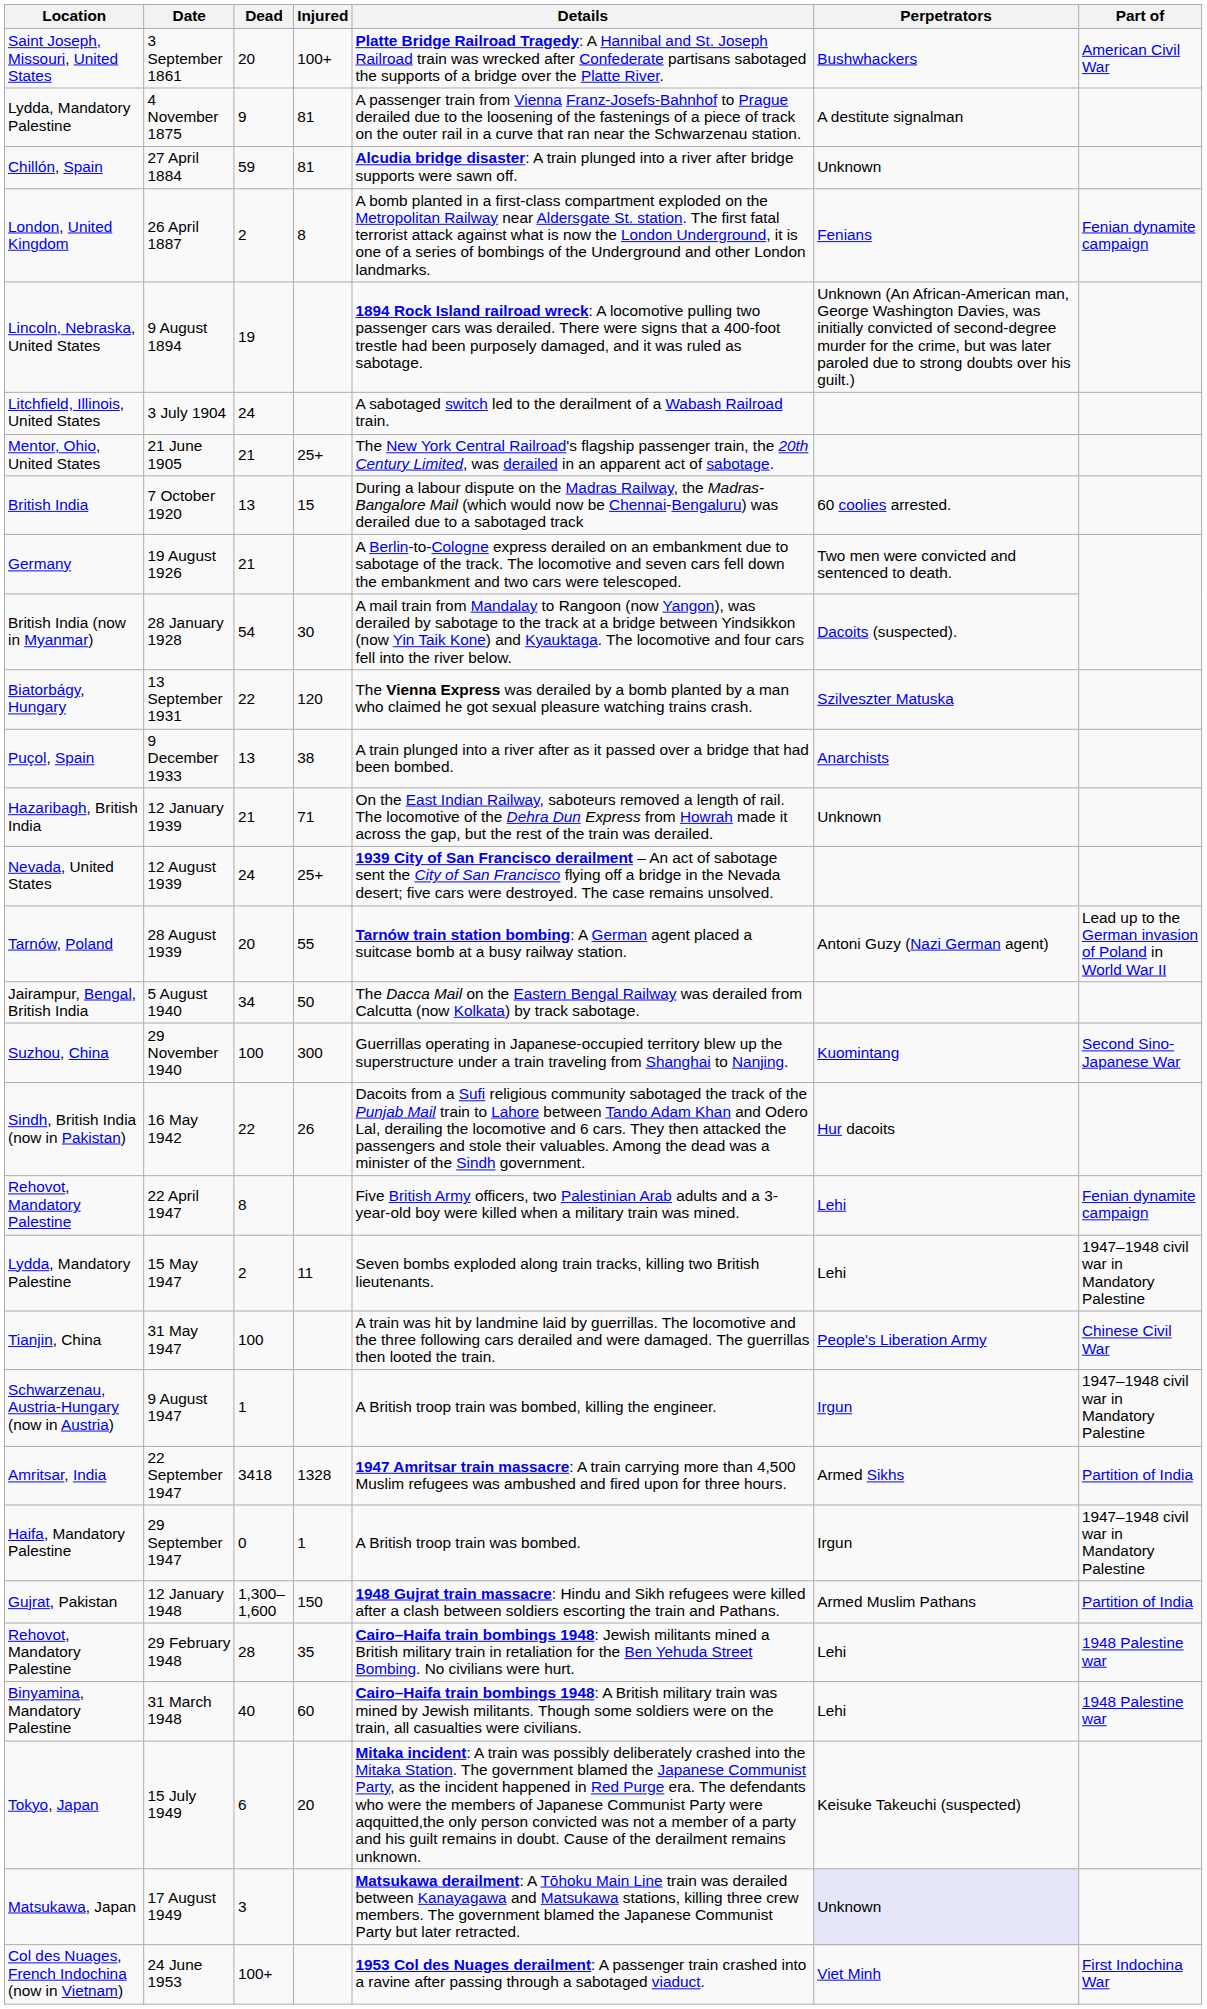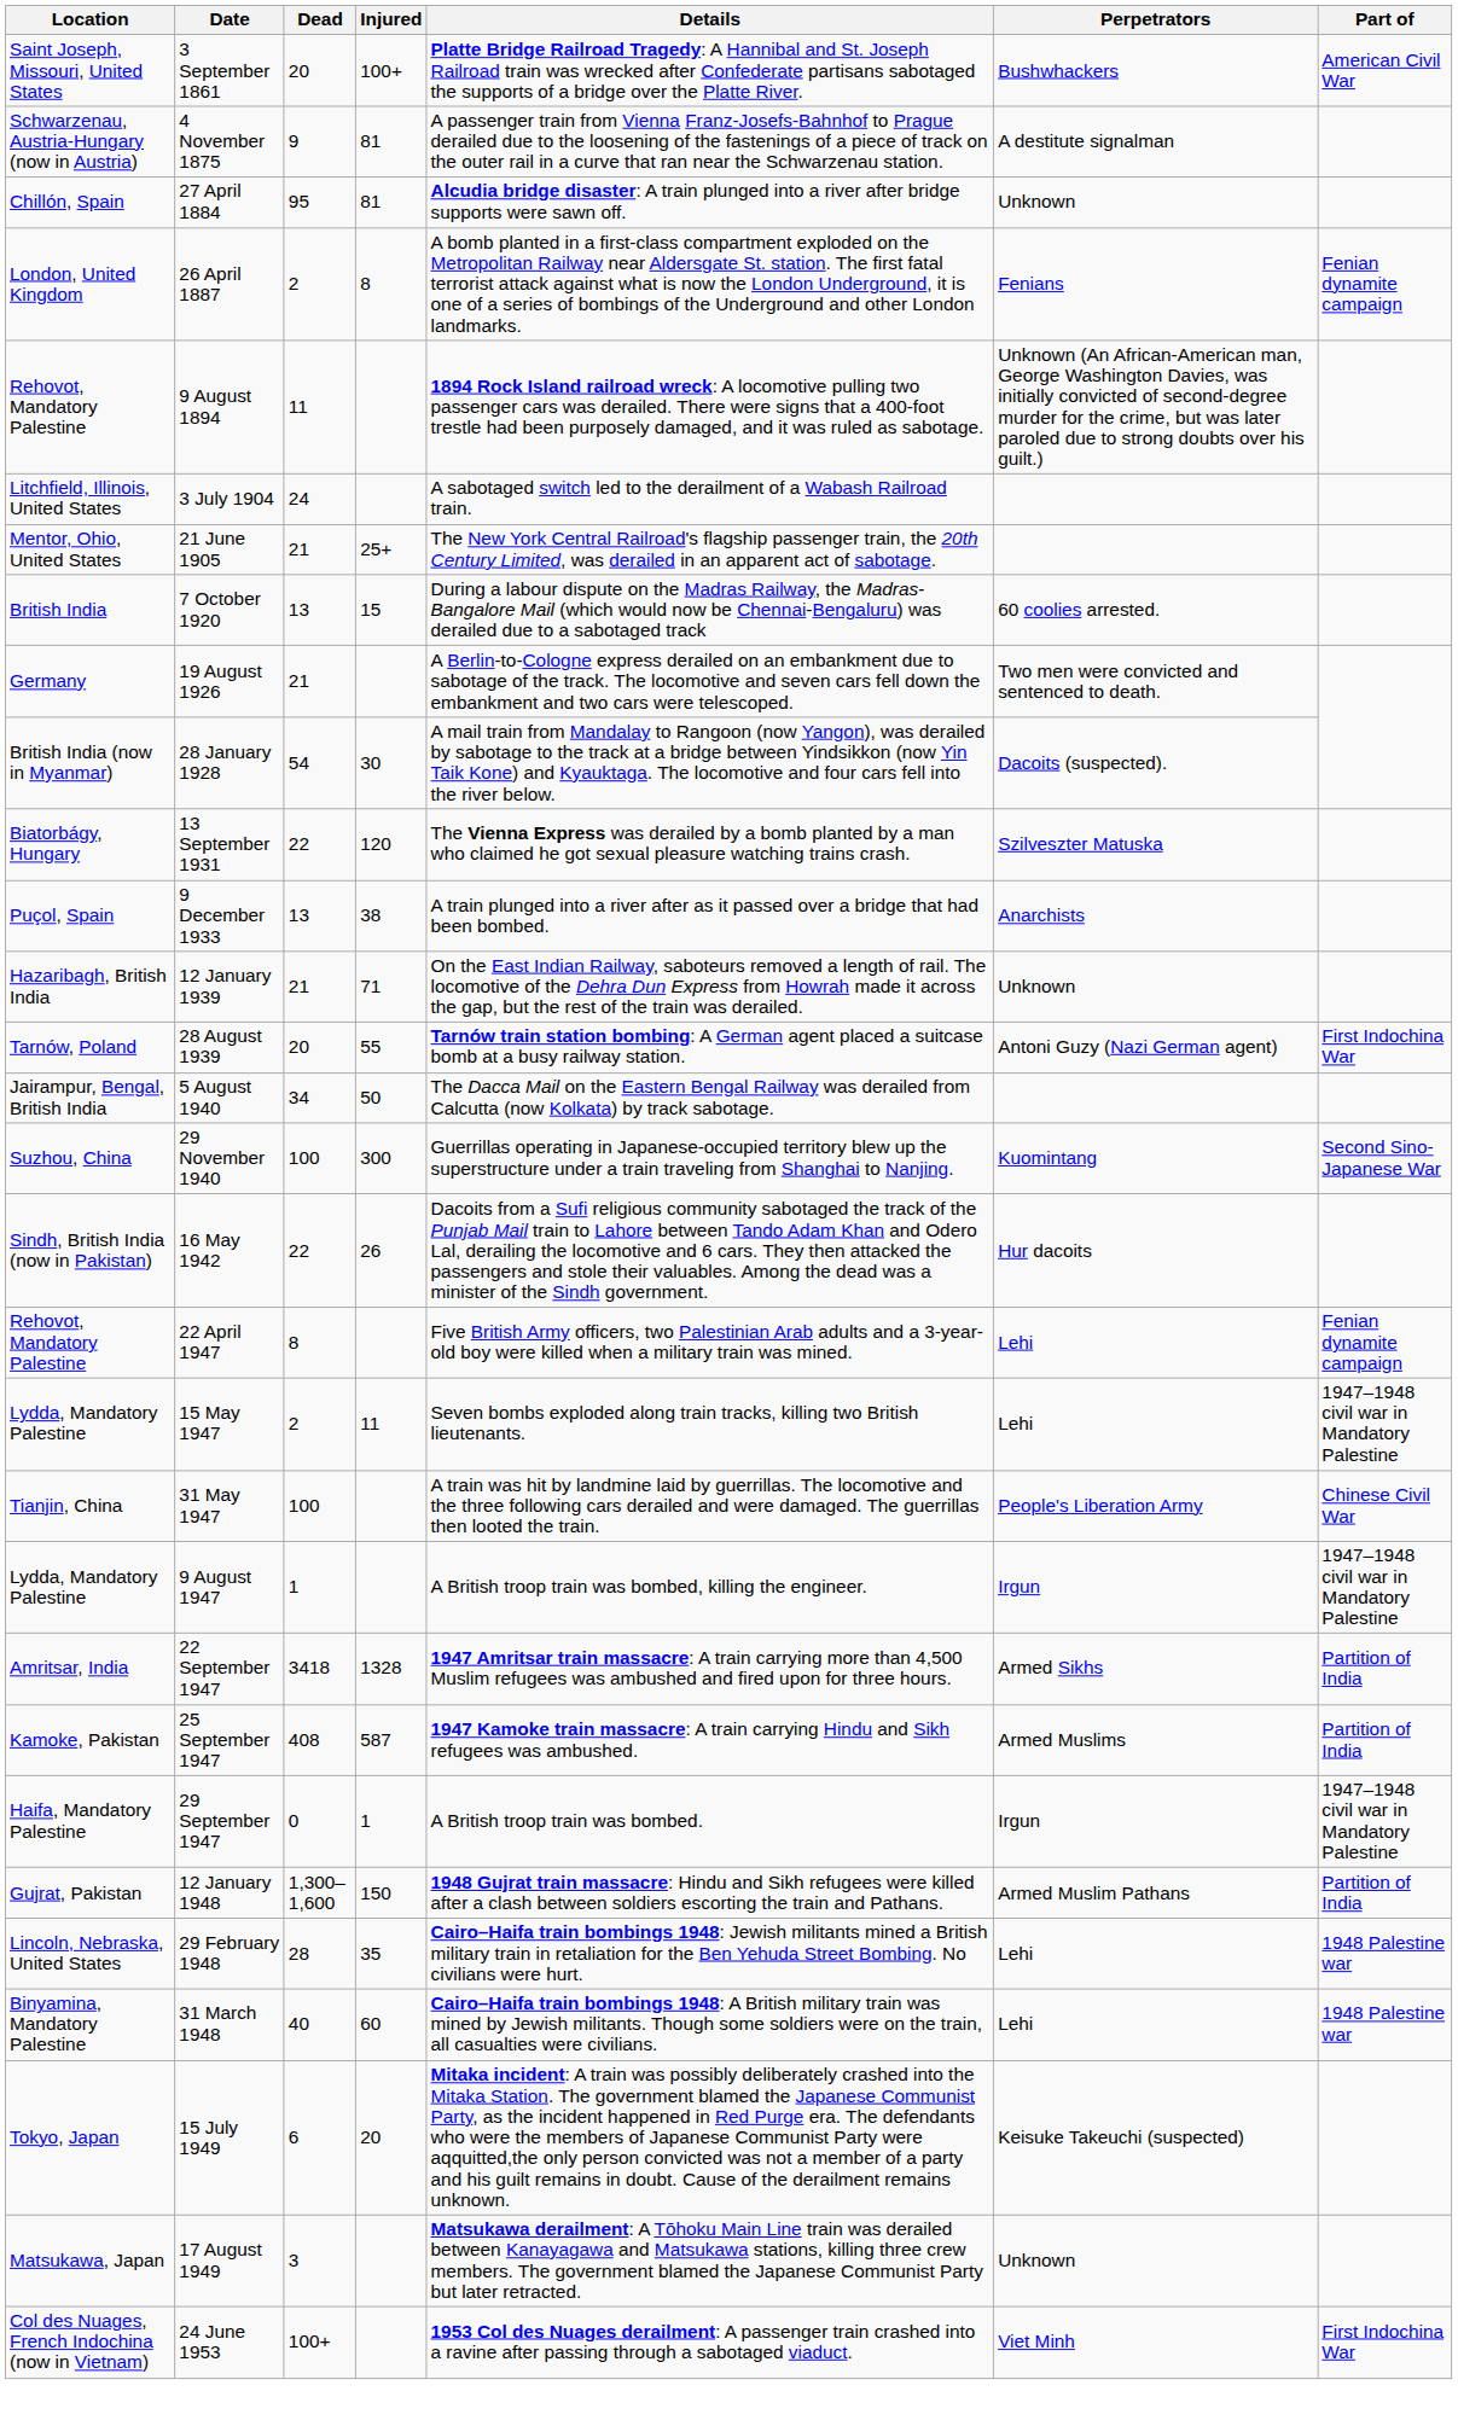 <table class="wikitable sortable">
 <tr>
 <th>Location</th>
 <th>Date</th>
 <th>Dead</th>
 <th>Injured</th>
 <th>Details</th>
 <th>Perpetrators</th>
 <th>Part of</th>
 </tr>
 <tr>
 <td> <a href='#'>Saint Joseph, Missouri</a>, <a href='#'>United States</a></td>
 <td>3 September 1861</td>
 <td>20</td>
 <td>100+</td>
 <td><strong><a href='#'>Platte Bridge Railroad Tragedy</a></strong>: A <a href='#'>Hannibal and St. Joseph Railroad</a> train was wrecked after <a href='#'>Confederate</a> partisans sabotaged the supports of a bridge over the <a href='#'>Platte River</a>.</td>
 <td><a href='#'>Bushwhackers</a></td>
 <td><a href='#'>American Civil War</a></td>
 </tr>
 <tr>
-<td> Lydda, Mandatory Palestine</td>
+<td> <a href='#'>Schwarzenau</a>, <a href='#'>Austria-Hungary</a> (now in <a href='#'>Austria</a>)</td>
 <td>4 November 1875</td>
 <td>9</td>
 <td>81</td>
 <td>A passenger train from <a href='#'>Vienna</a> <a href='#'>Franz-Josefs-Bahnhof</a> to <a href='#'>Prague</a> derailed due to the loosening of the fastenings of a piece of track on the outer rail in a curve that ran near the Schwarzenau station.</td>
 <td>A destitute signalman</td>
 <td></td>
 </tr>
 <tr>
 <td> <a href='#'>Chillón</a>, <a href='#'>Spain</a></td>
 <td>27 April 1884</td>
-<td>59</td>
+<td>95</td>
 <td>81</td>
 <td><strong><a href='#'>Alcudia bridge disaster</a></strong>: A train plunged into a river after bridge supports were sawn off.</td>
 <td>Unknown</td>
 <td></td>
 </tr>
 <tr>
 <td> <a href='#'>London</a>, <a href='#'>United Kingdom</a></td>
 <td>26 April 1887</td>
 <td>2</td>
 <td>8</td>
 <td>A bomb planted in a first-class compartment exploded on the <a href='#'>Metropolitan Railway</a>  near <a href='#'>Aldersgate St. station</a>. The first fatal terrorist attack against what is now the <a href='#'>London Underground</a>, it is one of a series of bombings of the Underground and other London landmarks.</td>
 <td><a href='#'>Fenians</a></td>
 <td><a href='#'>Fenian dynamite campaign</a></td>
 </tr>
 <tr>
-<td> <a href='#'>Lincoln, Nebraska</a>, United States</td>
+<td> <a href='#'>Rehovot</a>, Mandatory Palestine</td>
 <td>9 August 1894</td>
-<td>19</td>
+<td>11</td>
 <td></td>
 <td><strong><a href='#'>1894 Rock Island railroad wreck</a></strong>: A locomotive pulling two passenger cars was derailed. There were signs that a 400-foot trestle had been purposely damaged, and it was ruled as sabotage.</td>
 <td>Unknown (An African-American man, George Washington Davies, was initially convicted of second-degree murder for the crime, but was later paroled due to strong doubts over his guilt.)</td>
 <td></td>
 </tr>
 <tr>
 <td> <a href='#'>Litchfield, Illinois</a>, United States</td>
 <td>3 July 1904</td>
 <td>24</td>
 <td></td>
 <td>A sabotaged <a href='#'>switch</a> led to the derailment of a <a href='#'>Wabash Railroad</a> train.</td>
 <td></td>
 <td></td>
 </tr>
 <tr>
 <td> <a href='#'>Mentor, Ohio</a>, United States</td>
 <td>21 June 1905</td>
 <td>21</td>
 <td>25+</td>
 <td>The <a href='#'>New York Central Railroad</a>'s flagship passenger train, the <em><a href='#'>20th Century Limited</a></em>, was <a href='#'>derailed</a> in an apparent act of <a href='#'>sabotage</a>.</td>
 <td></td>
 <td></td>
 </tr>
 <tr>
 <td> <a href='#'>British India</a></td>
 <td>7 October 1920</td>
 <td>13</td>
 <td>15</td>
 <td>During a labour dispute on the <a href='#'>Madras Railway</a>, the <em>Madras-Bangalore Mail</em> (which would now be <a href='#'>Chennai</a>-<a href='#'>Bengaluru</a>) was derailed due to a sabotaged track</td>
 <td>60 <a href='#'>coolies</a> arrested.</td>
 <td></td>
 </tr>
 <tr>
 <td> <a href='#'>Germany</a></td>
 <td>19 August 1926</td>
 <td>21</td>
 <td></td>
 <td>A <a href='#'>Berlin</a>-to-<a href='#'>Cologne</a> express derailed on an embankment due to sabotage of the track. The locomotive and seven cars fell down the embankment and two cars were telescoped.</td>
 <td>Two men were convicted and sentenced to death.</td>
 </tr>
 <tr>
 <td> British India (now in <a href='#'>Myanmar</a>)</td>
 <td>28 January 1928</td>
 <td>54</td>
 <td>30</td>
 <td>A mail train from <a href='#'>Mandalay</a> to Rangoon (now <a href='#'>Yangon</a>), was derailed by sabotage to the track at a bridge between Yindsikkon (now <a href='#'>Yin Taik Kone</a>) and <a href='#'>Kyauktaga</a>. The locomotive and four cars fell into the river  below.</td>
 <td><a href='#'>Dacoits</a> (suspected).</td>
 </tr>
 <tr>
 <td> <a href='#'>Biatorbágy</a>, <a href='#'>Hungary</a></td>
 <td>13 September 1931</td>
 <td>22</td>
 <td>120</td>
 <td>The <strong>Vienna Express</strong> was derailed by a bomb planted by a man who claimed he got sexual pleasure watching trains crash.</td>
 <td><a href='#'>Szilveszter Matuska</a></td>
 <td></td>
 </tr>
 <tr>
 <td> <a href='#'>Puçol</a>, <a href='#'>Spain</a></td>
 <td>9 December 1933</td>
 <td>13</td>
 <td>38</td>
 <td>A train plunged into a river after as it passed over a bridge that had been bombed.</td>
 <td><a href='#'>Anarchists</a></td>
 <td></td>
 </tr>
 <tr>
 <td> <a href='#'>Hazaribagh</a>, British India</td>
 <td>12 January 1939</td>
 <td>21</td>
 <td>71</td>
 <td>On the <a href='#'>East Indian Railway</a>, saboteurs removed a  length of rail. The locomotive of the <em><a href='#'>Dehra Dun</a> Express</em> from <a href='#'>Howrah</a> made it across the gap, but the rest of the train was derailed.</td>
 <td>Unknown</td>
 </tr>
 <tr>
-<td> <a href='#'>Nevada</a>, United States</td>
-<td>12 August 1939</td>
-<td>24</td>
-<td>25+</td>
-<td><strong><a href='#'>1939 City of San Francisco derailment</a></strong> – An act of sabotage sent the <em><a href='#'>City of San Francisco</a></em> flying off a bridge in the Nevada desert; five cars were destroyed. The case remains unsolved.</td>
-<td></td>
-<td></td>
-</tr>
-<tr>
 <td> <a href='#'>Tarnów</a>, <a href='#'>Poland</a></td>
 <td>28 August 1939</td>
 <td>20</td>
 <td>55</td>
 <td><strong><a href='#'>Tarnów train station bombing</a></strong>: A <a href='#'>German</a> agent placed a suitcase bomb at a busy railway station.</td>
 <td>Antoni Guzy (<a href='#'>Nazi German</a> agent)</td>
-<td>Lead up to the <a href='#'>German invasion of Poland</a> in <a href='#'>World War II</a></td>
+<td><a href='#'>First Indochina War</a></td>
 </tr>
 <tr>
 <td> Jairampur, <a href='#'>Bengal</a>, British India</td>
 <td>5 August 1940</td>
 <td>34</td>
 <td>50</td>
 <td>The <em>Dacca Mail</em> on the <a href='#'>Eastern Bengal Railway</a> was derailed  from Calcutta (now <a href='#'>Kolkata</a>) by track sabotage.</td>
 <td></td>
 </tr>
 <tr>
 <td> <a href='#'>Suzhou</a>, <a href='#'>China</a></td>
 <td>29 November 1940</td>
 <td>100</td>
 <td>300</td>
 <td>Guerrillas operating in Japanese-occupied territory blew up the superstructure under a train traveling from <a href='#'>Shanghai</a> to <a href='#'>Nanjing</a>.</td>
 <td><a href='#'>Kuomintang</a></td>
 <td><a href='#'>Second Sino-Japanese War</a></td>
 </tr>
 <tr>
 <td> <a href='#'>Sindh</a>, British India (now in <a href='#'>Pakistan</a>)</td>
 <td>16 May 1942</td>
 <td>22</td>
 <td>26</td>
 <td>Dacoits from a <a href='#'>Sufi</a> religious community sabotaged the track of the <em><a href='#'>Punjab Mail</a></em> train to <a href='#'>Lahore</a> between <a href='#'>Tando Adam Khan</a> and Odero Lal, derailing the locomotive and 6 cars. They then attacked the passengers and stole their valuables. Among the dead was a minister of the <a href='#'>Sindh</a> government.</td>
 <td><a href='#'>Hur</a> dacoits</td>
 <td></td>
 </tr>
 <tr>
 <td> <a href='#'>Rehovot</a>, <a href='#'>Mandatory Palestine</a></td>
 <td>22 April 1947</td>
 <td>8</td>
 <td></td>
 <td>Five <a href='#'>British Army</a> officers, two <a href='#'>Palestinian Arab</a> adults and a 3-year-old boy were killed when a military train was mined.</td>
 <td><a href='#'>Lehi</a></td>
 <td><a href='#'>Fenian dynamite campaign</a></td>
 </tr>
 <tr>
 <td> <a href='#'>Lydda</a>, Mandatory Palestine</td>
 <td>15 May 1947</td>
 <td>2</td>
 <td>11</td>
 <td>Seven bombs exploded along train tracks, killing two British lieutenants.</td>
 <td>Lehi</td>
 <td>1947–1948 civil war in Mandatory Palestine</td>
 </tr>
 <tr>
 <td> <a href='#'>Tianjin</a>, China</td>
 <td>31 May 1947</td>
 <td>100</td>
 <td></td>
 <td>A train was hit by landmine laid by guerrillas. The locomotive and the three following cars derailed and were damaged. The guerrillas then looted the train.</td>
 <td><a href='#'>People's Liberation Army</a></td>
 <td><a href='#'>Chinese Civil War</a></td>
 </tr>
 <tr>
-<td> <a href='#'>Schwarzenau</a>, <a href='#'>Austria-Hungary</a> (now in <a href='#'>Austria</a>)</td>
+<td> Lydda, Mandatory Palestine</td>
 <td>9 August 1947</td>
 <td>1</td>
 <td></td>
 <td>A British troop train was bombed, killing the engineer.</td>
 <td><a href='#'>Irgun</a></td>
 <td>1947–1948 civil war in Mandatory Palestine</td>
 </tr>
 <tr>
 <td> <a href='#'>Amritsar</a>, <a href='#'>India</a></td>
 <td>22 September 1947</td>
 <td>3418</td>
 <td>1328</td>
 <td><strong><a href='#'>1947 Amritsar train massacre</a></strong>: A train carrying more than 4,500 Muslim refugees was ambushed and fired upon for three hours.</td>
 <td>Armed <a href='#'>Sikhs</a></td>
+<td><a href='#'>Partition of India</a></td>
+</tr>
+<tr>
+<td> <a href='#'>Kamoke</a>, Pakistan</td>
+<td>25 September 1947</td>
+<td>408 <br></td>
+<td>587 </td>
+<td><strong><a href='#'>1947 Kamoke train massacre</a></strong>: A train carrying <a href='#'>Hindu</a> and <a href='#'>Sikh</a> refugees was ambushed.</td>
+<td>Armed Muslims</td>
 <td><a href='#'>Partition of India</a></td>
 </tr>
 <tr>
 <td> <a href='#'>Haifa</a>, Mandatory Palestine</td>
 <td>29 September 1947</td>
 <td>0</td>
 <td>1</td>
 <td>A British troop train was bombed.</td>
 <td>Irgun</td>
 <td>1947–1948 civil war in Mandatory Palestine</td>
 </tr>
 <tr>
 <td> <a href='#'>Gujrat</a>, Pakistan</td>
 <td>12 January 1948</td>
 <td>1,300–1,600</td>
 <td>150</td>
 <td><strong><a href='#'>1948 Gujrat train massacre</a></strong>: Hindu and Sikh refugees were killed after a clash between soldiers escorting the train and Pathans.</td>
 <td>Armed Muslim Pathans</td>
 <td><a href='#'>Partition of India</a></td>
 </tr>
 <tr>
-<td> <a href='#'>Rehovot</a>, Mandatory Palestine</td>
+<td> <a href='#'>Lincoln, Nebraska</a>, United States</td>
 <td>29 February 1948</td>
 <td>28</td>
 <td>35</td>
 <td><strong><a href='#'>Cairo–Haifa train bombings 1948</a></strong>: Jewish militants mined a British military train in retaliation for the <a href='#'>Ben Yehuda Street Bombing</a>. No civilians were hurt.</td>
 <td>Lehi</td>
 <td><a href='#'>1948 Palestine war</a></td>
 </tr>
 <tr>
 <td> <a href='#'>Binyamina</a>, Mandatory Palestine</td>
 <td>31 March 1948</td>
 <td>40</td>
 <td>60</td>
 <td><strong><a href='#'>Cairo–Haifa train bombings 1948</a></strong>: A British military train was mined by Jewish militants. Though some soldiers were on the train, all casualties were civilians.</td>
 <td>Lehi</td>
 <td><a href='#'>1948 Palestine war</a></td>
 </tr>
 <tr>
 <td> <a href='#'>Tokyo</a>, <a href='#'>Japan</a></td>
 <td>15 July 1949</td>
 <td>6</td>
 <td>20</td>
 <td><strong><a href='#'>Mitaka incident</a></strong>: A train was possibly deliberately crashed into the <a href='#'>Mitaka Station</a>. The government blamed the <a href='#'>Japanese Communist Party</a>, as the incident happened in <a href='#'>Red Purge</a> era. The defendants who were the members of Japanese Communist Party were aqquitted,the only person convicted was not a member of a party and his guilt remains in doubt. Cause of the derailment remains unknown.</td>
 <td>Keisuke Takeuchi (suspected)</td>
 <td></td>
 </tr>
 <tr>
 <td> <a href='#'>Matsukawa</a>, Japan</td>
 <td>17 August 1949</td>
 <td>3</td>
 <td></td>
 <td><strong><a href='#'>Matsukawa derailment</a></strong>: A <a href='#'>Tōhoku Main Line</a> train was derailed between <a href='#'>Kanayagawa</a> and <a href='#'>Matsukawa</a> stations, killing three crew members. The government blamed the Japanese Communist Party but later retracted.</td>
-<td style="background: lavender;">Unknown</td>
+<td>Unknown</td>
 <td></td>
 </tr>
 <tr>
 <td> <a href='#'>Col des Nuages</a>, <a href='#'>French Indochina</a> (now in <a href='#'>Vietnam</a>)</td>
 <td>24 June 1953</td>
 <td>100+</td>
 <td></td>
 <td><strong><a href='#'>1953 Col des Nuages derailment</a></strong>: A passenger train crashed into a ravine after passing through a sabotaged <a href='#'>viaduct</a>.</td>
 <td><a href='#'>Viet Minh</a></td>
 <td><a href='#'>First Indochina War</a></td>
 </tr>
 </table>
